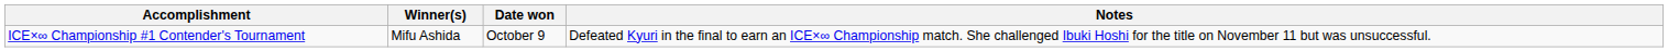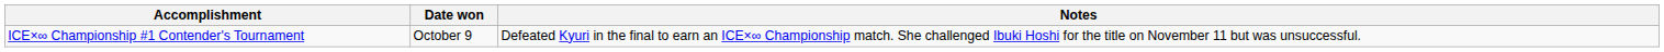 <table class="wikitable" style="width:100%;">
 <tr>
 <th>Accomplishment</th>
-<th>Winner(s)</th>
 <th>Date won</th>
 <th>Notes</th>
 </tr>
 <tr>
 <td><a href='#'>ICE×∞ Championship #1 Contender's Tournament</a></td>
-<td>Mifu Ashida</td>
 <td>October 9</td>
 <td>Defeated <a href='#'>Kyuri</a> in the final to earn an <a href='#'>ICE×∞ Championship</a> match. She challenged <a href='#'>Ibuki Hoshi</a> for the title on November 11 but was unsuccessful.</td>
 </tr>
 </table>
